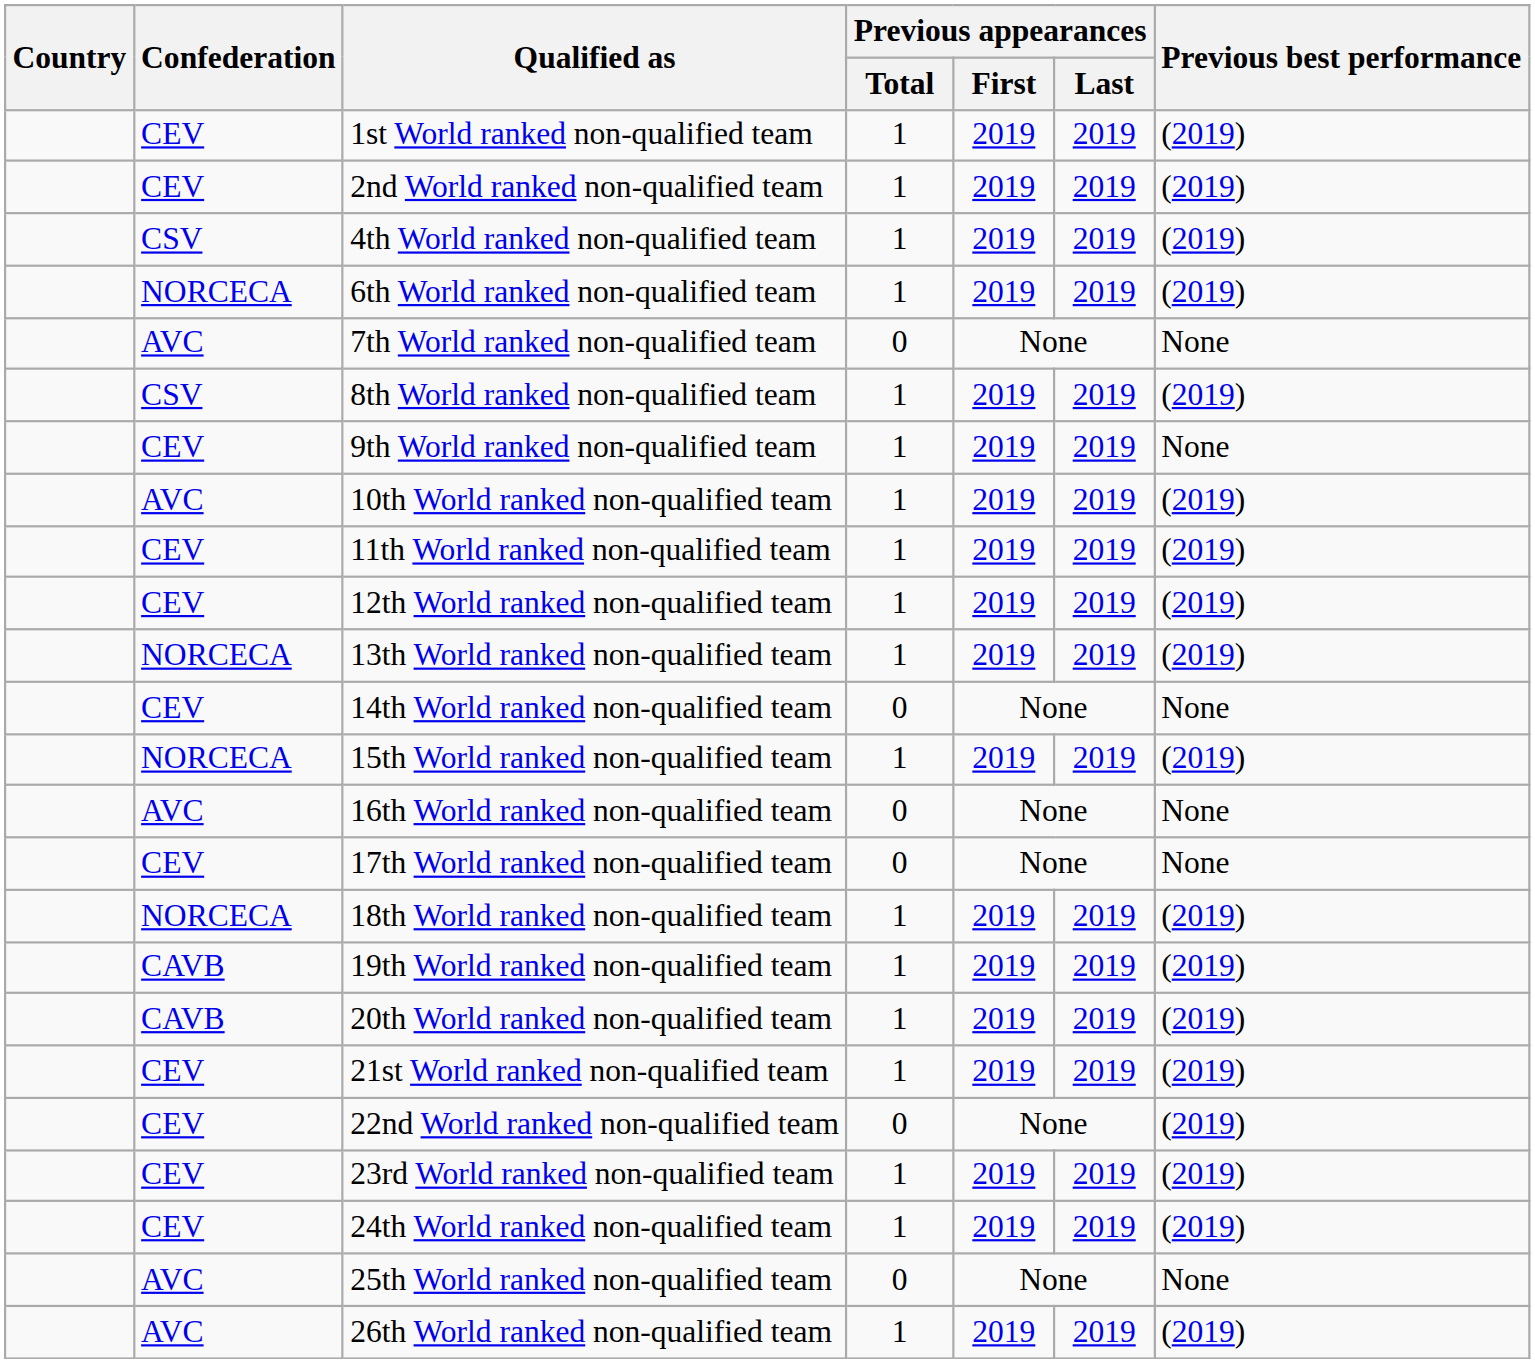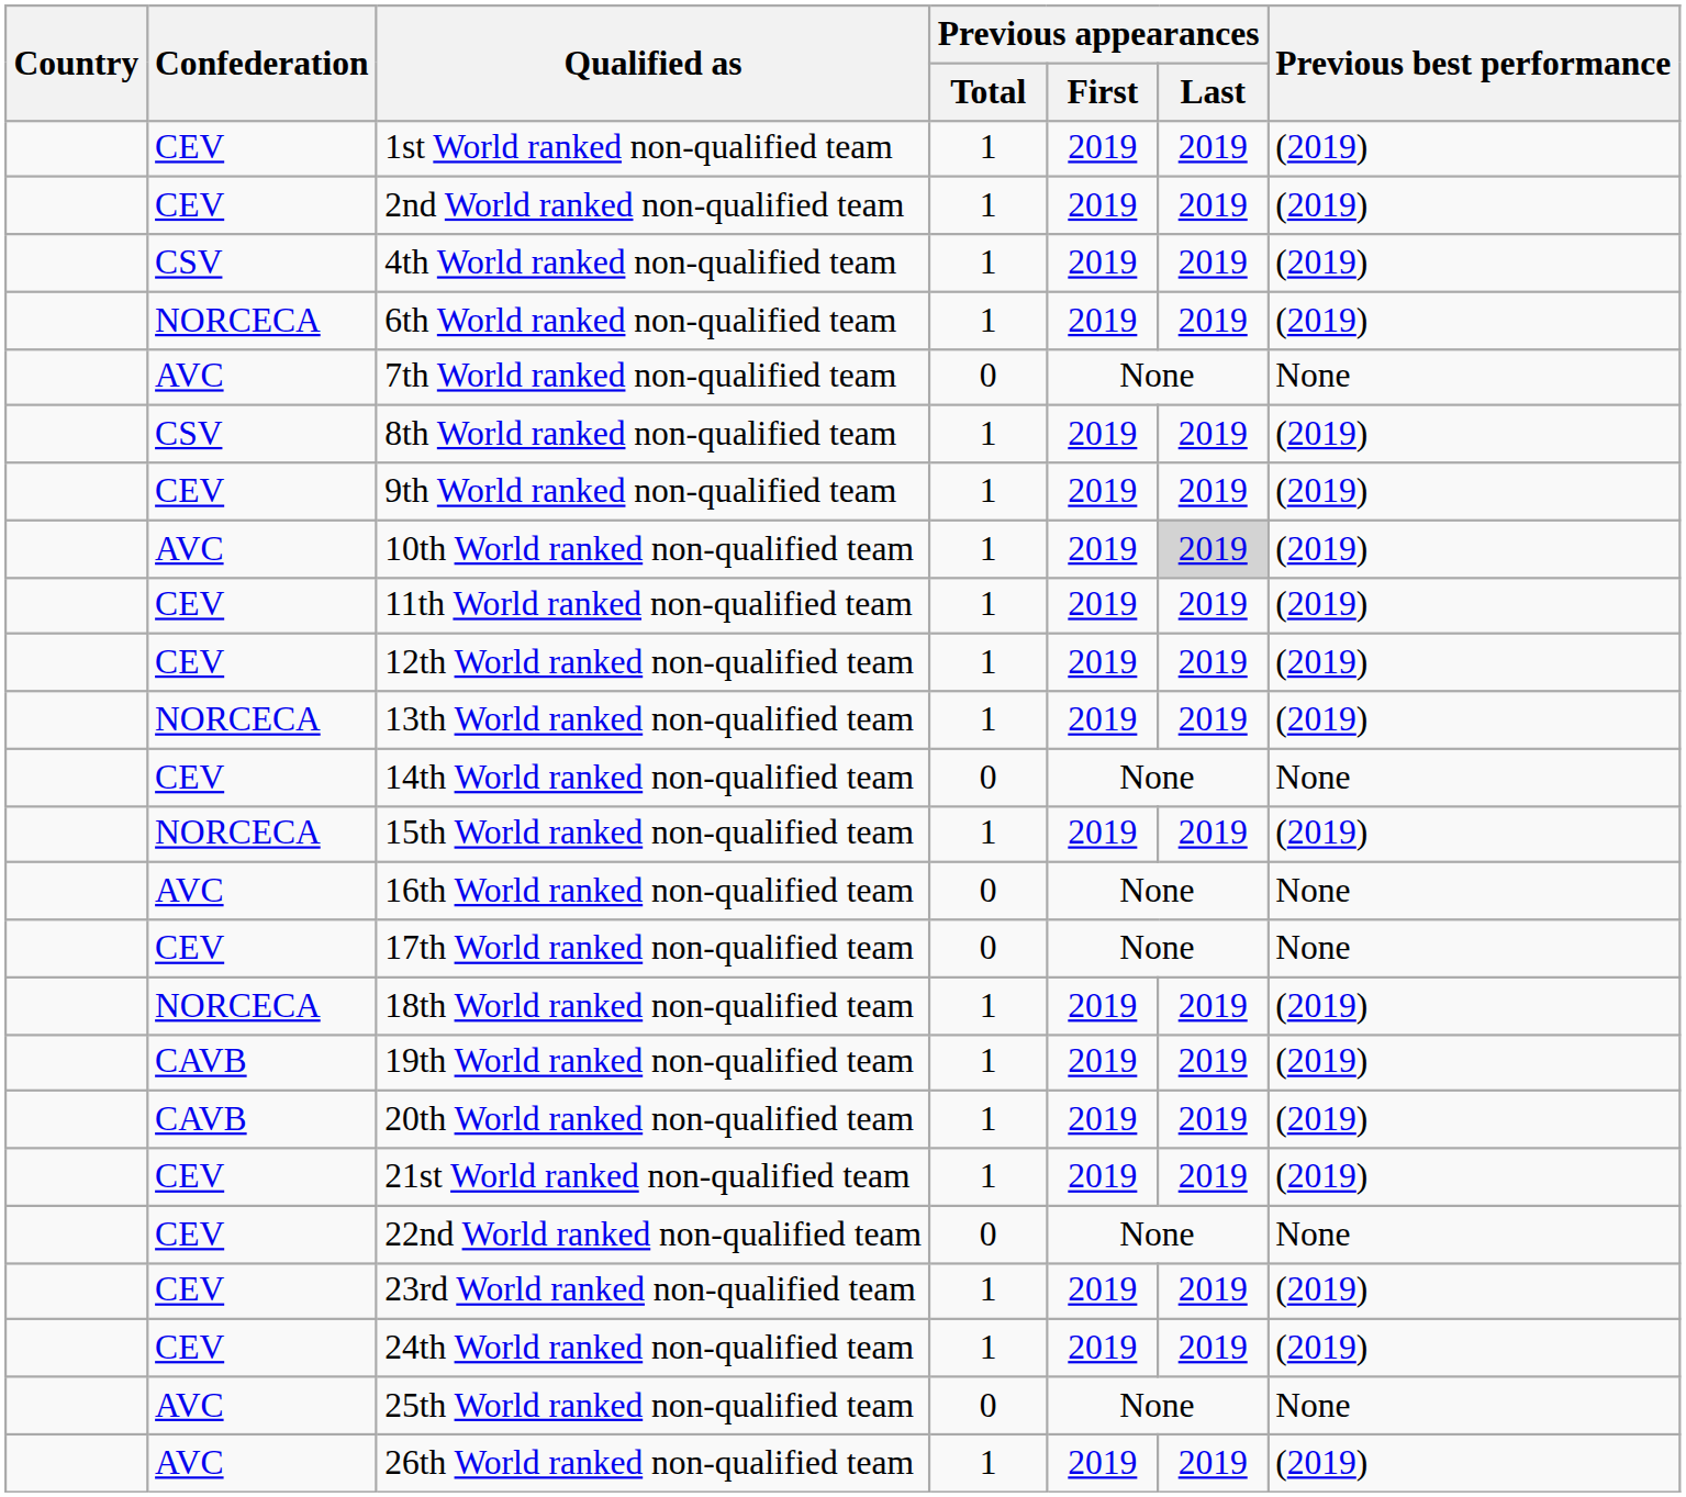 <table class="wikitable sortable" style="font-size:90%">
 <tr>
 <th rowspan=2>Country</th>
 <th rowspan=2>Confederation</th>
 <th rowspan=2>Qualified as</th>
 <th colspan=3>Previous appearances</th>
 <th rowspan=2>Previous best performance</th>
 </tr>
 <tr>
 <th>Total</th>
 <th>First</th>
 <th>Last</th>
 </tr>
 <tr>
 <td></td>
 <td><a href='#'>CEV</a></td>
 <td> 1st <a href='#'>World ranked</a> non-qualified team</td>
 <td style="text-align:center">1</td>
 <td style="text-align:center"><a href='#'>2019</a></td>
 <td style="text-align:center"><a href='#'>2019</a></td>
 <td> (<a href='#'>2019</a>)</td>
 </tr>
 <tr>
 <td></td>
 <td><a href='#'>CEV</a></td>
 <td> 2nd <a href='#'>World ranked</a> non-qualified team</td>
 <td style="text-align:center">1</td>
 <td style="text-align:center"><a href='#'>2019</a></td>
 <td style="text-align:center"><a href='#'>2019</a></td>
 <td> (<a href='#'>2019</a>)</td>
 </tr>
 <tr>
 <td></td>
 <td><a href='#'>CSV</a></td>
 <td> 4th <a href='#'>World ranked</a> non-qualified team</td>
 <td style="text-align:center">1</td>
 <td style="text-align:center"><a href='#'>2019</a></td>
 <td style="text-align:center"><a href='#'>2019</a></td>
 <td> (<a href='#'>2019</a>)</td>
 </tr>
 <tr>
 <td></td>
 <td><a href='#'>NORCECA</a></td>
 <td> 6th <a href='#'>World ranked</a> non-qualified team</td>
 <td style="text-align:center">1</td>
 <td style="text-align:center"><a href='#'>2019</a></td>
 <td style="text-align:center"><a href='#'>2019</a></td>
 <td> (<a href='#'>2019</a>)</td>
 </tr>
 <tr>
 <td></td>
 <td><a href='#'>AVC</a></td>
 <td> 7th <a href='#'>World ranked</a> non-qualified team</td>
 <td style="text-align:center">0</td>
 <td colspan=2 style="text-align:center">None</td>
 <td>None</td>
 </tr>
 <tr>
 <td></td>
 <td><a href='#'>CSV</a></td>
 <td> 8th <a href='#'>World ranked</a> non-qualified team</td>
 <td style="text-align:center">1</td>
 <td style="text-align:center"><a href='#'>2019</a></td>
 <td style="text-align:center"><a href='#'>2019</a></td>
 <td> (<a href='#'>2019</a>)</td>
 </tr>
 <tr>
 <td></td>
 <td><a href='#'>CEV</a></td>
 <td> 9th <a href='#'>World ranked</a> non-qualified team</td>
 <td style="text-align:center">1</td>
 <td style="text-align:center"><a href='#'>2019</a></td>
 <td style="text-align:center"><a href='#'>2019</a></td>
-<td>None</td>
+<td> (<a href='#'>2019</a>)</td>
 </tr>
 <tr>
 <td></td>
 <td><a href='#'>AVC</a></td>
 <td> 10th <a href='#'>World ranked</a> non-qualified team</td>
 <td style="text-align:center">1</td>
 <td style="text-align:center"><a href='#'>2019</a></td>
-<td style="text-align:center"><a href='#'>2019</a></td>
+<td style="background: lightgrey; text-align:center"><a href='#'>2019</a></td>
 <td> (<a href='#'>2019</a>)</td>
 </tr>
 <tr>
 <td></td>
 <td><a href='#'>CEV</a></td>
 <td> 11th <a href='#'>World ranked</a> non-qualified team</td>
 <td style="text-align:center">1</td>
 <td style="text-align:center"><a href='#'>2019</a></td>
 <td style="text-align:center"><a href='#'>2019</a></td>
 <td> (<a href='#'>2019</a>)</td>
 </tr>
 <tr>
 <td></td>
 <td><a href='#'>CEV</a></td>
 <td> 12th <a href='#'>World ranked</a> non-qualified team</td>
 <td style="text-align:center">1</td>
 <td style="text-align:center"><a href='#'>2019</a></td>
 <td style="text-align:center"><a href='#'>2019</a></td>
 <td> (<a href='#'>2019</a>)</td>
 </tr>
 <tr>
 <td></td>
 <td><a href='#'>NORCECA</a></td>
 <td> 13th <a href='#'>World ranked</a> non-qualified team</td>
 <td style="text-align:center">1</td>
 <td style="text-align:center"><a href='#'>2019</a></td>
 <td style="text-align:center"><a href='#'>2019</a></td>
 <td> (<a href='#'>2019</a>)</td>
 </tr>
 <tr>
 <td></td>
 <td><a href='#'>CEV</a></td>
 <td> 14th <a href='#'>World ranked</a> non-qualified team</td>
 <td style="text-align:center">0</td>
 <td colspan=2 style="text-align:center">None</td>
 <td>None</td>
 </tr>
 <tr>
 <td></td>
 <td><a href='#'>NORCECA</a></td>
 <td> 15th <a href='#'>World ranked</a> non-qualified team</td>
 <td style="text-align:center">1</td>
 <td style="text-align:center"><a href='#'>2019</a></td>
 <td style="text-align:center"><a href='#'>2019</a></td>
 <td> (<a href='#'>2019</a>)</td>
 </tr>
 <tr>
 <td></td>
 <td><a href='#'>AVC</a></td>
 <td> 16th <a href='#'>World ranked</a> non-qualified team</td>
 <td style="text-align:center">0</td>
 <td colspan=2 style="text-align:center">None</td>
 <td>None</td>
 </tr>
 <tr>
 <td></td>
 <td><a href='#'>CEV</a></td>
 <td> 17th <a href='#'>World ranked</a> non-qualified team</td>
 <td style="text-align:center">0</td>
 <td colspan=2 style="text-align:center">None</td>
 <td>None</td>
 </tr>
 <tr>
 <td></td>
 <td><a href='#'>NORCECA</a></td>
 <td> 18th <a href='#'>World ranked</a> non-qualified team</td>
 <td style="text-align:center">1</td>
 <td style="text-align:center"><a href='#'>2019</a></td>
 <td style="text-align:center"><a href='#'>2019</a></td>
 <td> (<a href='#'>2019</a>)</td>
 </tr>
 <tr>
 <td></td>
 <td><a href='#'>CAVB</a></td>
 <td> 19th <a href='#'>World ranked</a> non-qualified team</td>
 <td style="text-align:center">1</td>
 <td style="text-align:center"><a href='#'>2019</a></td>
 <td style="text-align:center"><a href='#'>2019</a></td>
 <td> (<a href='#'>2019</a>)</td>
 </tr>
 <tr>
 <td></td>
 <td><a href='#'>CAVB</a></td>
 <td> 20th <a href='#'>World ranked</a> non-qualified team</td>
 <td style="text-align:center">1</td>
 <td style="text-align:center"><a href='#'>2019</a></td>
 <td style="text-align:center"><a href='#'>2019</a></td>
 <td> (<a href='#'>2019</a>)</td>
 </tr>
 <tr>
 <td></td>
 <td><a href='#'>CEV</a></td>
 <td> 21st <a href='#'>World ranked</a> non-qualified team</td>
 <td style="text-align:center">1</td>
 <td style="text-align:center"><a href='#'>2019</a></td>
 <td style="text-align:center"><a href='#'>2019</a></td>
 <td> (<a href='#'>2019</a>)</td>
 </tr>
 <tr>
 <td></td>
 <td><a href='#'>CEV</a></td>
 <td> 22nd <a href='#'>World ranked</a> non-qualified team</td>
 <td style="text-align:center">0</td>
 <td colspan=2 style="text-align:center">None</td>
-<td> (<a href='#'>2019</a>)</td>
+<td>None</td>
 </tr>
 <tr>
 <td></td>
 <td><a href='#'>CEV</a></td>
 <td> 23rd <a href='#'>World ranked</a> non-qualified team</td>
 <td style="text-align:center">1</td>
 <td style="text-align:center"><a href='#'>2019</a></td>
 <td style="text-align:center"><a href='#'>2019</a></td>
 <td> (<a href='#'>2019</a>)</td>
 </tr>
 <tr>
 <td></td>
 <td><a href='#'>CEV</a></td>
 <td> 24th <a href='#'>World ranked</a> non-qualified team</td>
 <td style="text-align:center">1</td>
 <td style="text-align:center"><a href='#'>2019</a></td>
 <td style="text-align:center"><a href='#'>2019</a></td>
 <td> (<a href='#'>2019</a>)</td>
 </tr>
 <tr>
 <td></td>
 <td><a href='#'>AVC</a></td>
 <td> 25th <a href='#'>World ranked</a> non-qualified team</td>
 <td style="text-align:center">0</td>
 <td colspan=2 style="text-align:center">None</td>
 <td>None</td>
 </tr>
 <tr>
 <td></td>
 <td><a href='#'>AVC</a></td>
 <td> 26th <a href='#'>World ranked</a> non-qualified team</td>
 <td style="text-align:center">1</td>
 <td style="text-align:center"><a href='#'>2019</a></td>
 <td style="text-align:center"><a href='#'>2019</a></td>
 <td> (<a href='#'>2019</a>)</td>
 </tr>
 </table>
